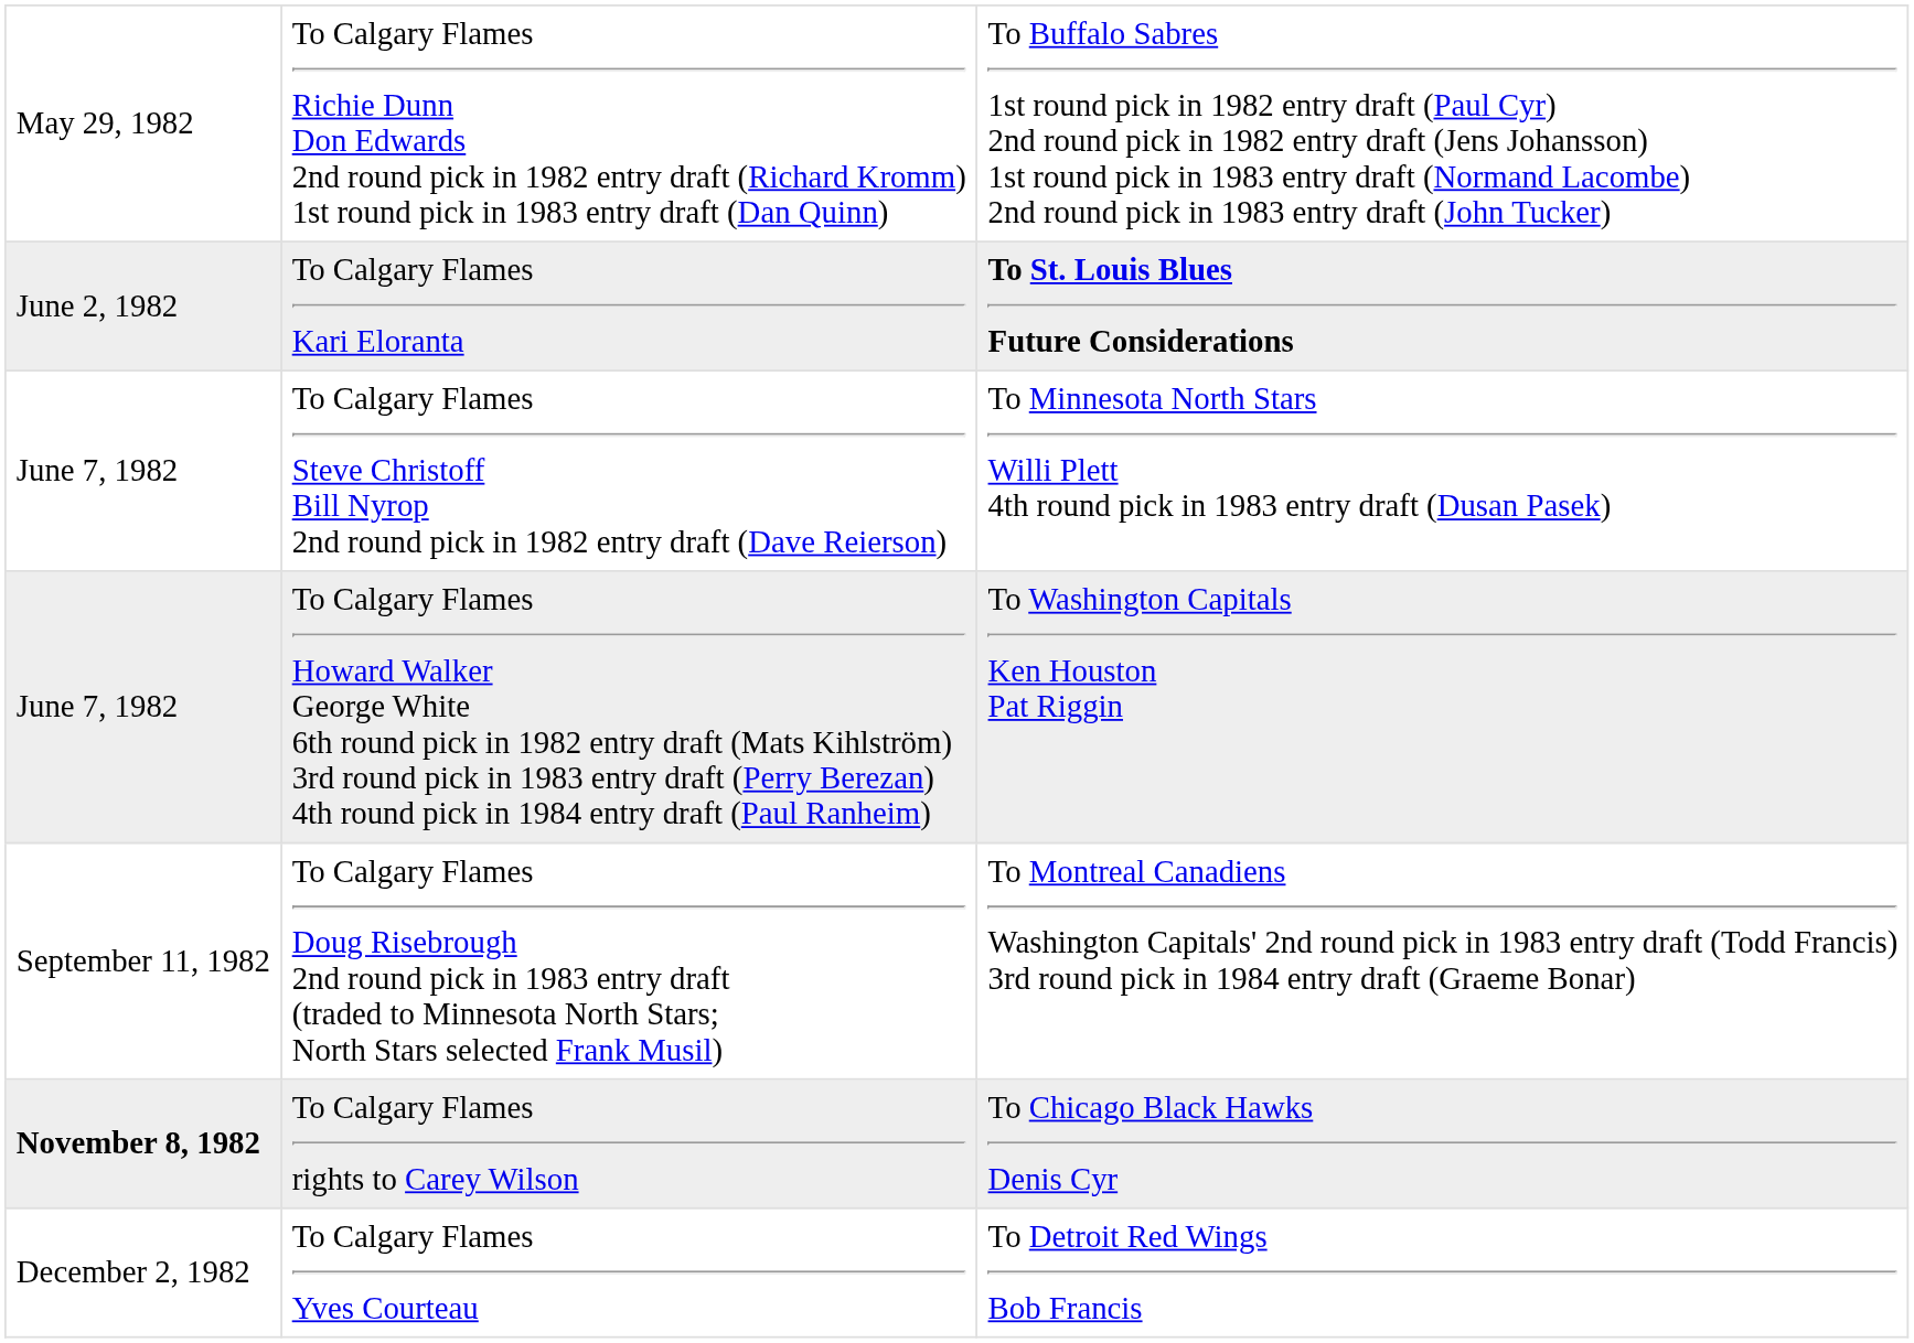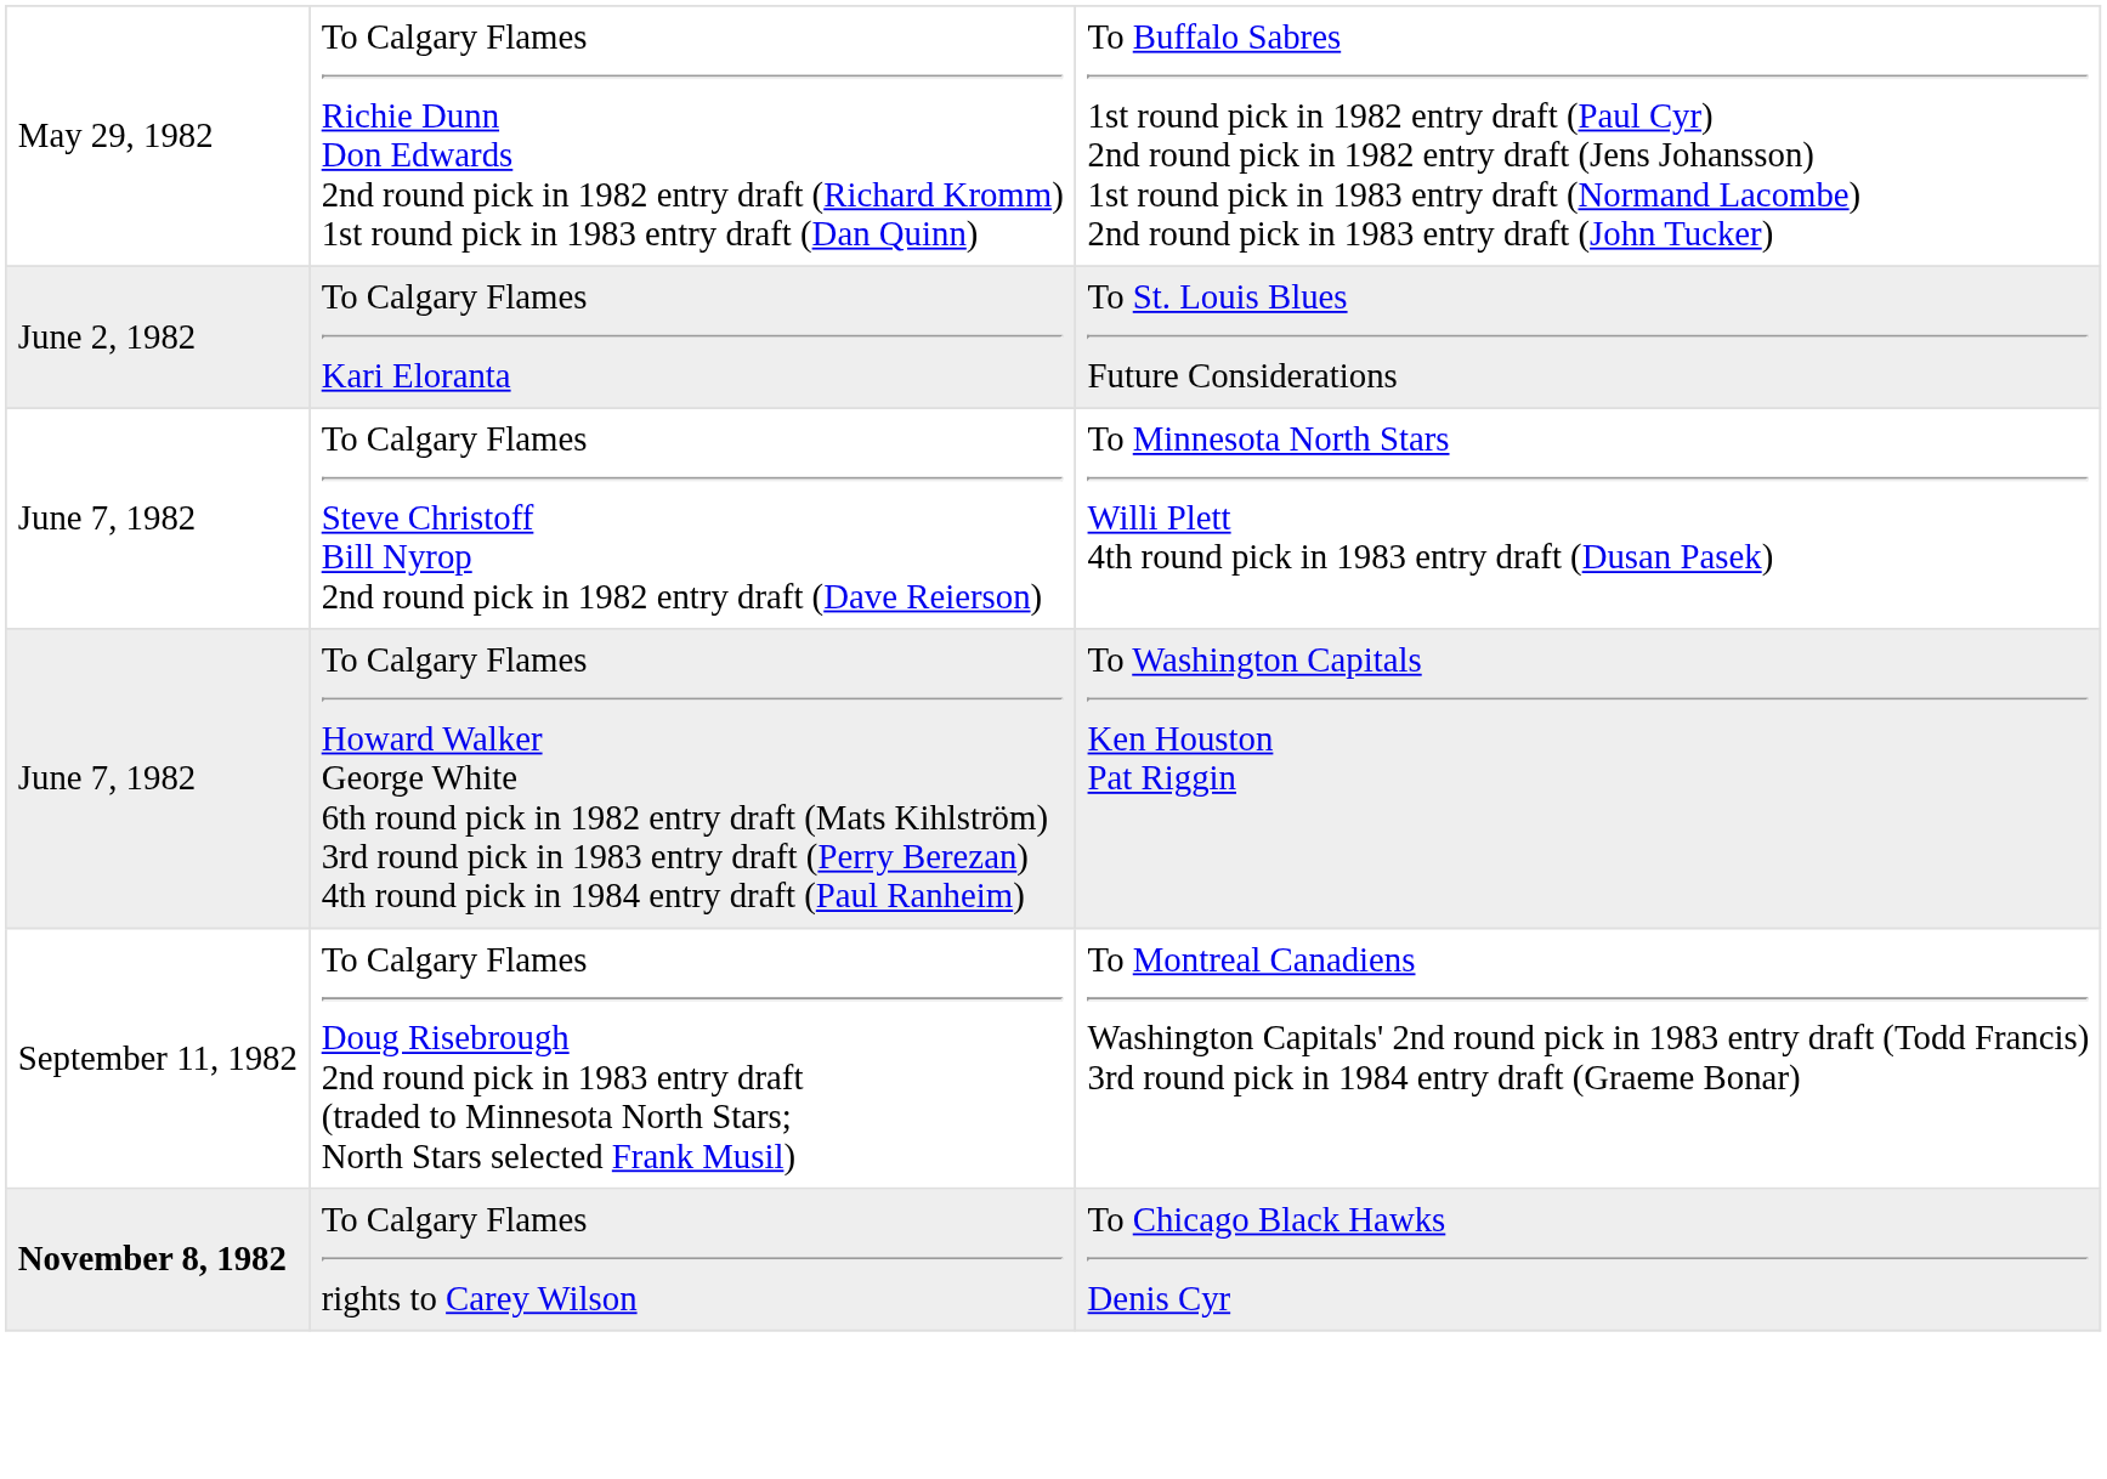 <table border=1 style="border-collapse:collapse" bordercolor="#DFDFDF"  cellpadding="5">
 <tr>
 <td>May 29, 1982</td>
 <td valign="top">To Calgary Flames <hr><a href='#'>Richie Dunn</a><br><a href='#'>Don Edwards</a><br>2nd round pick in 1982 entry draft (<a href='#'>Richard Kromm</a>)<br>1st round pick in 1983 entry draft (<a href='#'>Dan Quinn</a>)</td>
 <td valign="top">To <a href='#'>Buffalo Sabres</a><hr>1st round pick in 1982 entry draft (<a href='#'>Paul Cyr</a>)<br>2nd round pick in 1982 entry draft (Jens Johansson)<br>1st round pick in 1983 entry draft (<a href='#'>Normand Lacombe</a>)<br>2nd round pick in 1983 entry draft (<a href='#'>John Tucker</a>)</td>
 </tr>
 <tr bgcolor="eeeeee">
 <td>June 2, 1982</td>
 <td valign="top">To Calgary Flames <hr><a href='#'>Kari Eloranta</a></td>
-<td valign="top"><strong>To <a href='#'>St. Louis Blues</a><hr>Future Considerations</strong></td>
+<td valign="top">To <a href='#'>St. Louis Blues</a><hr>Future Considerations</td>
 </tr>
 <tr>
 <td>June 7, 1982</td>
 <td valign="top">To Calgary Flames <hr><a href='#'>Steve Christoff</a><br><a href='#'>Bill Nyrop</a><br>2nd round pick in 1982 entry draft (<a href='#'>Dave Reierson</a>)</td>
 <td valign="top">To <a href='#'>Minnesota North Stars</a><hr><a href='#'>Willi Plett</a><br>4th round pick in 1983 entry draft (<a href='#'>Dusan Pasek</a>)</td>
 </tr>
 <tr bgcolor="eeeeee">
 <td>June 7, 1982</td>
 <td valign="top">To Calgary Flames <hr><a href='#'>Howard Walker</a><br>George White<br>6th round pick in 1982 entry draft (Mats Kihlström)<br>3rd round pick in 1983 entry draft (<a href='#'>Perry Berezan</a>)<br>4th round pick in 1984 entry draft (<a href='#'>Paul Ranheim</a>)</td>
 <td valign="top">To <a href='#'>Washington Capitals</a><hr><a href='#'>Ken Houston</a><br><a href='#'>Pat Riggin</a></td>
 </tr>
 <tr>
 <td>September 11, 1982</td>
 <td valign="top">To Calgary Flames <hr><a href='#'>Doug Risebrough</a><br>2nd round pick in 1983 entry draft<br>(traded to Minnesota North Stars;<br>North Stars selected <a href='#'>Frank Musil</a>)</td>
 <td valign="top">To <a href='#'>Montreal Canadiens</a><hr>Washington Capitals' 2nd round pick in 1983 entry draft (Todd Francis)<br>3rd round pick in 1984 entry draft (Graeme Bonar)</td>
 </tr>
 <tr bgcolor="eeeeee">
 <td><strong>November 8, 1982</strong></td>
 <td valign="top">To Calgary Flames <hr>rights to <a href='#'>Carey Wilson</a></td>
 <td valign="top">To <a href='#'>Chicago Black Hawks</a><hr><a href='#'>Denis Cyr</a></td>
 </tr>
-<tr>
-<td>December 2, 1982</td>
-<td valign="top">To Calgary Flames <hr><a href='#'>Yves Courteau</a></td>
-<td valign="top">To <a href='#'>Detroit Red Wings</a><hr><a href='#'>Bob Francis</a></td>
-</tr>
 </table>
